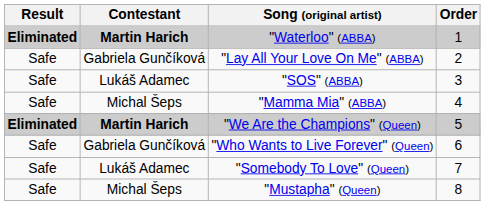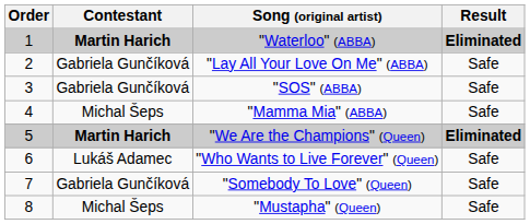 <table class="wikitable plainrowheaders" style="text-align:center;">
 <tr>
-<th scope="col">Result</th>
+<th scope="col">Order</th>
 <th scope="col">Contestant</th>
 <th scope="col">Song <small>(original artist)</small></th>
-<th scope="col">Order</th>
+<th scope="col">Result</th>
 </tr>
 <tr style="background:#ccc;">
-<td><strong>Eliminated</strong></td>
+<td>1</td>
 <td><strong>Martin Harich</strong></td>
 <td>"<a href='#'>Waterloo</a>" <small>(<a href='#'>ABBA</a>)</small></td>
-<td>1</td>
+<td><strong>Eliminated</strong></td>
 </tr>
 <tr>
-<td>Safe</td>
+<td>2</td>
 <td>Gabriela Gunčíková</td>
 <td>"<a href='#'>Lay All Your Love On Me</a>" <small>(<a href='#'>ABBA</a>)</small></td>
-<td>2</td>
+<td>Safe</td>
 </tr>
 <tr>
+<td>3</td>
+<td>Gabriela Gunčíková</td>
+<td>"<a href='#'>SOS</a>" <small>(<a href='#'>ABBA</a>)</small></td>
 <td>Safe</td>
-<td>Lukáš Adamec</td>
-<td>"<a href='#'>SOS</a>" <small>(<a href='#'>ABBA</a>)</small></td>
-<td>3</td>
 </tr>
 <tr>
-<td>Safe</td>
+<td>4</td>
 <td>Michal Šeps</td>
 <td>"<a href='#'>Mamma Mia</a>" <small>(<a href='#'>ABBA</a>)</small></td>
-<td>4</td>
+<td>Safe</td>
 </tr>
 <tr style="background:#ccc;">
-<td><strong>Eliminated</strong></td>
+<td>5</td>
 <td><strong>Martin Harich</strong></td>
 <td>"<a href='#'>We Are the Champions</a>" <small>(<a href='#'>Queen</a>)</small></td>
-<td>5</td>
+<td><strong>Eliminated</strong></td>
 </tr>
 <tr>
+<td>6</td>
+<td>Lukáš Adamec</td>
+<td>"<a href='#'>Who Wants to Live Forever</a>" <small>(<a href='#'>Queen</a>)</small></td>
 <td>Safe</td>
-<td>Gabriela Gunčíková</td>
-<td>"<a href='#'>Who Wants to Live Forever</a>" <small>(<a href='#'>Queen</a>)</small></td>
-<td>6</td>
 </tr>
 <tr>
+<td>7</td>
+<td>Gabriela Gunčíková</td>
+<td>"<a href='#'>Somebody To Love</a>" <small>(<a href='#'>Queen</a>)</small></td>
 <td>Safe</td>
-<td>Lukáš Adamec</td>
-<td>"<a href='#'>Somebody To Love</a>" <small>(<a href='#'>Queen</a>)</small></td>
-<td>7</td>
 </tr>
 <tr>
-<td>Safe</td>
+<td>8</td>
 <td>Michal Šeps</td>
 <td>"<a href='#'>Mustapha</a>" <small>(<a href='#'>Queen</a>)</small></td>
-<td>8</td>
+<td>Safe</td>
 </tr>
 </table>
